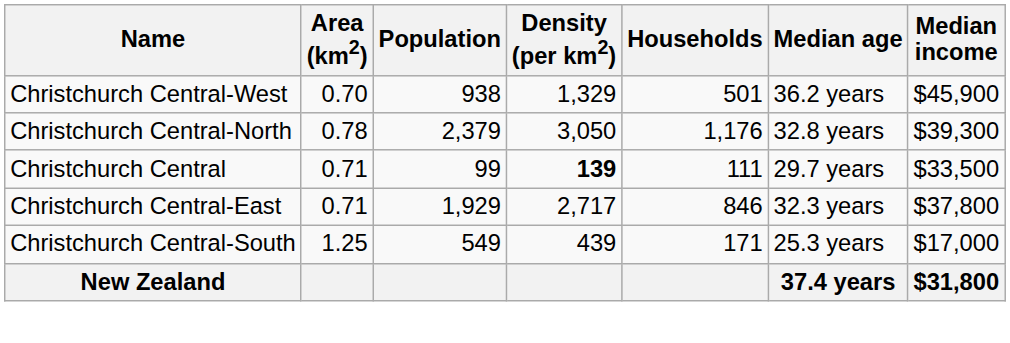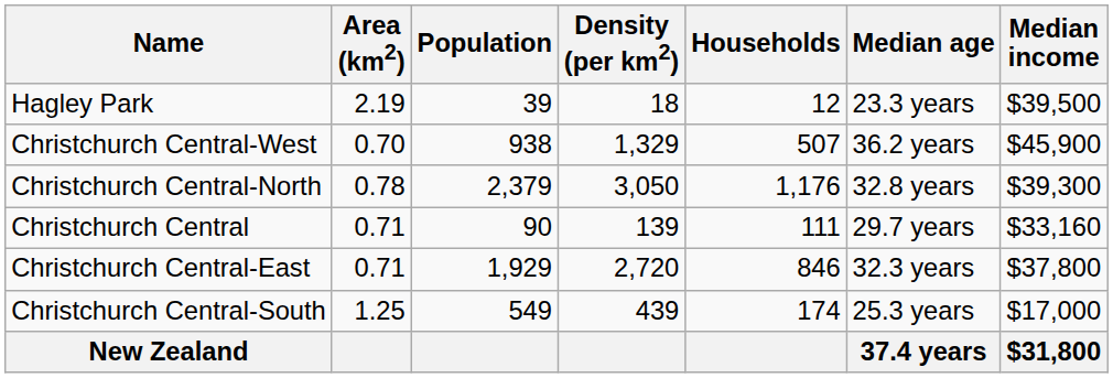 <table class="wikitable">
 <tr>
 <th>Name</th>
 <th>Area<br>(km<sup>2</sup>)</th>
 <th>Population</th>
 <th>Density<br>(per km<sup>2</sup>)</th>
 <th>Households</th>
 <th>Median age</th>
 <th>Median<br>income</th>
 </tr>
 <tr>
+<td>Hagley Park</td>
+<td style="text-align:right;">2.19</td>
+<td style="text-align:right;">39</td>
+<td style="text-align:right;">18</td>
+<td style="text-align:right;">12</td>
+<td>23.3 years</td>
+<td>$39,500</td>
+</tr>
+<tr>
 <td>Christchurch Central-West</td>
 <td style="text-align:right;">0.70</td>
 <td style="text-align:right;">938</td>
 <td style="text-align:right;">1,329</td>
-<td style="text-align:right;">501</td>
+<td style="text-align:right;">507</td>
 <td>36.2 years</td>
 <td>$45,900</td>
 </tr>
 <tr>
 <td>Christchurch Central-North</td>
 <td style="text-align:right;">0.78</td>
 <td style="text-align:right;">2,379</td>
 <td style="text-align:right;">3,050</td>
 <td style="text-align:right;">1,176</td>
 <td>32.8 years</td>
 <td>$39,300</td>
 </tr>
 <tr>
 <td>Christchurch Central</td>
 <td style="text-align:right;">0.71</td>
-<td style="text-align:right;">99</td>
-<td style="text-align:right;"><strong>139</strong></td>
+<td style="text-align:right;">90</td>
+<td style="text-align:right;">139</td>
 <td style="text-align:right;">111</td>
 <td>29.7 years</td>
-<td>$33,500</td>
+<td>$33,160</td>
 </tr>
 <tr>
 <td>Christchurch Central-East</td>
 <td style="text-align:right;">0.71</td>
 <td style="text-align:right;">1,929</td>
-<td style="text-align:right;">2,717</td>
+<td style="text-align:right;">2,720</td>
 <td style="text-align:right;">846</td>
 <td>32.3 years</td>
 <td>$37,800</td>
 </tr>
 <tr>
 <td>Christchurch Central-South</td>
 <td style="text-align:right;">1.25</td>
 <td style="text-align:right;">549</td>
 <td style="text-align:right;">439</td>
-<td style="text-align:right;">171</td>
+<td style="text-align:right;">174</td>
 <td>25.3 years</td>
 <td>$17,000</td>
 </tr>
 <tr>
 <th>New Zealand</th>
 <th></th>
 <th></th>
 <th></th>
 <th></th>
 <th>37.4 years</th>
 <th style="text-align:left;">$31,800</th>
 </tr>
 </table>
